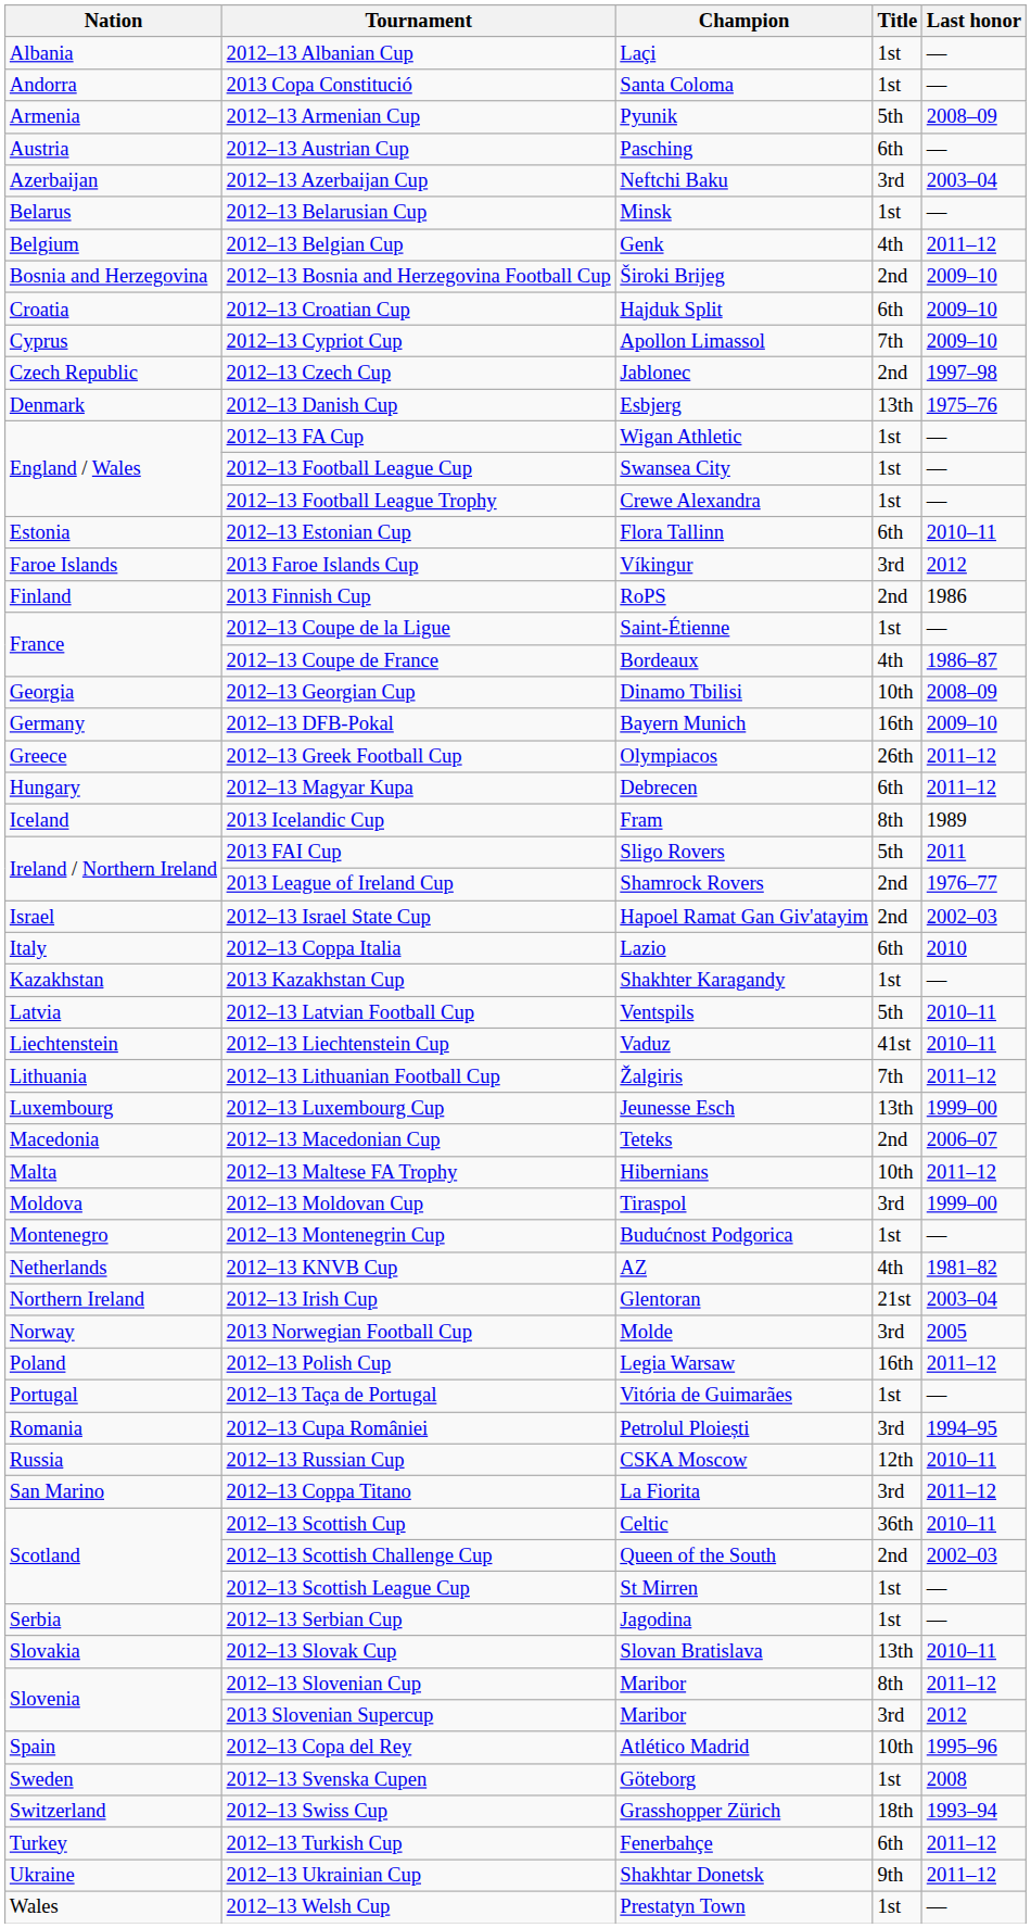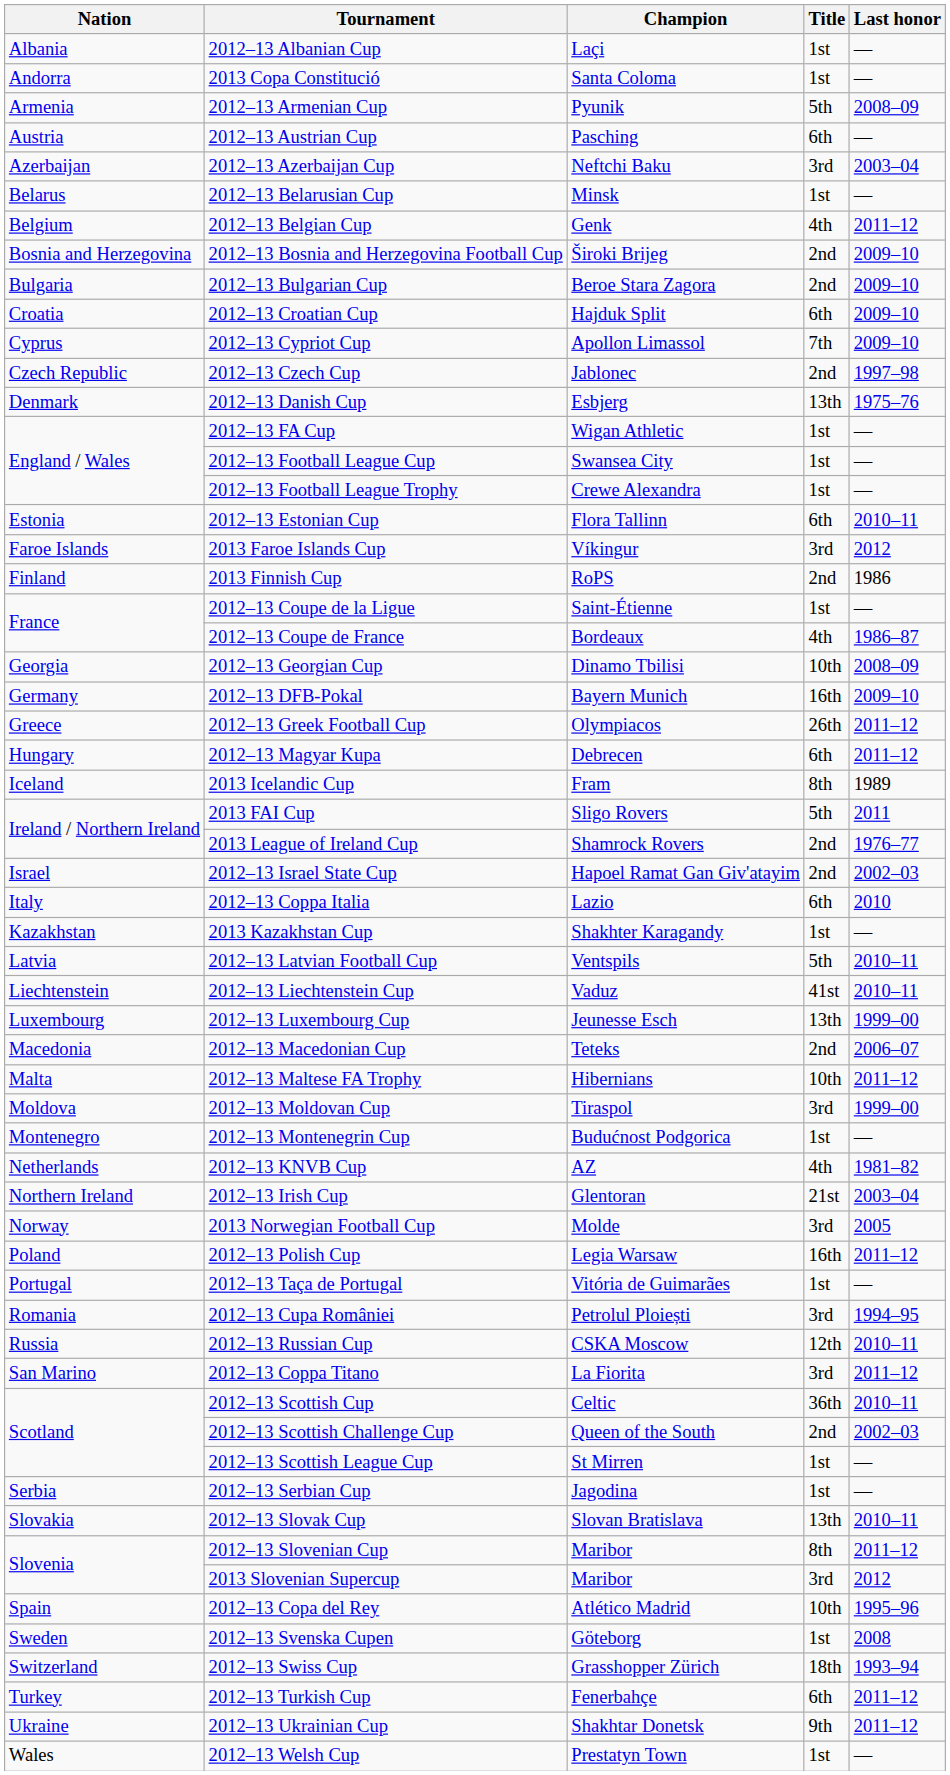 <table class="wikitable sortable">
 <tr>
 <th>Nation</th>
 <th>Tournament</th>
 <th>Champion</th>
 <th>Title</th>
 <th>Last honor</th>
 </tr>
 <tr>
 <td> <a href='#'>Albania</a></td>
 <td><a href='#'>2012–13 Albanian Cup</a></td>
 <td><a href='#'>Laçi</a></td>
 <td>1st</td>
 <td>—</td>
 </tr>
 <tr>
 <td> <a href='#'>Andorra</a></td>
 <td><a href='#'>2013 Copa Constitució</a></td>
 <td><a href='#'>Santa Coloma</a></td>
 <td>1st</td>
 <td>—</td>
 </tr>
 <tr>
 <td> <a href='#'>Armenia</a></td>
 <td><a href='#'>2012–13 Armenian Cup</a></td>
 <td><a href='#'>Pyunik</a></td>
 <td>5th</td>
 <td><a href='#'>2008–09</a></td>
 </tr>
 <tr>
 <td> <a href='#'>Austria</a></td>
 <td><a href='#'>2012–13 Austrian Cup</a></td>
 <td><a href='#'>Pasching</a></td>
 <td>6th</td>
 <td>—</td>
 </tr>
 <tr>
 <td> <a href='#'>Azerbaijan</a></td>
 <td><a href='#'>2012–13 Azerbaijan Cup</a></td>
 <td><a href='#'>Neftchi Baku</a></td>
 <td>3rd</td>
 <td><a href='#'>2003–04</a></td>
 </tr>
 <tr>
 <td> <a href='#'>Belarus</a></td>
 <td><a href='#'>2012–13 Belarusian Cup</a></td>
 <td><a href='#'>Minsk</a></td>
 <td>1st</td>
 <td>—</td>
 </tr>
 <tr>
 <td> <a href='#'>Belgium</a></td>
 <td><a href='#'>2012–13 Belgian Cup</a></td>
 <td><a href='#'>Genk</a></td>
 <td>4th</td>
 <td><a href='#'>2011–12</a></td>
 </tr>
 <tr>
 <td> <a href='#'>Bosnia and Herzegovina</a></td>
 <td><a href='#'>2012–13 Bosnia and Herzegovina Football Cup</a></td>
 <td><a href='#'>Široki Brijeg</a></td>
+<td>2nd</td>
+<td><a href='#'>2009–10</a></td>
+</tr>
+<tr>
+<td> <a href='#'>Bulgaria</a></td>
+<td><a href='#'>2012–13 Bulgarian Cup</a></td>
+<td><a href='#'>Beroe Stara Zagora</a></td>
 <td>2nd</td>
 <td><a href='#'>2009–10</a></td>
 </tr>
 <tr>
 <td> <a href='#'>Croatia</a></td>
 <td><a href='#'>2012–13 Croatian Cup</a></td>
 <td><a href='#'>Hajduk Split</a></td>
 <td>6th</td>
 <td><a href='#'>2009–10</a></td>
 </tr>
 <tr>
 <td> <a href='#'>Cyprus</a></td>
 <td><a href='#'>2012–13 Cypriot Cup</a></td>
 <td><a href='#'>Apollon Limassol</a></td>
 <td>7th</td>
 <td><a href='#'>2009–10</a></td>
 </tr>
 <tr>
 <td> <a href='#'>Czech Republic</a></td>
 <td><a href='#'>2012–13 Czech Cup</a></td>
 <td><a href='#'>Jablonec</a></td>
 <td>2nd</td>
 <td><a href='#'>1997–98</a></td>
 </tr>
 <tr>
 <td> <a href='#'>Denmark</a></td>
 <td><a href='#'>2012–13 Danish Cup</a></td>
 <td><a href='#'>Esbjerg</a></td>
 <td>13th</td>
 <td><a href='#'>1975–76</a></td>
 </tr>
 <tr>
 <td rowspan=3> <a href='#'>England</a> /  <a href='#'>Wales</a></td>
 <td><a href='#'>2012–13 FA Cup</a></td>
 <td><a href='#'>Wigan Athletic</a></td>
 <td>1st</td>
 <td>—</td>
 </tr>
 <tr>
 <td><a href='#'>2012–13 Football League Cup</a></td>
 <td><a href='#'>Swansea City</a></td>
 <td>1st</td>
 <td>—</td>
 </tr>
 <tr>
 <td><a href='#'>2012–13 Football League Trophy</a></td>
 <td><a href='#'>Crewe Alexandra</a></td>
 <td>1st</td>
 <td>—</td>
 </tr>
 <tr>
 <td> <a href='#'>Estonia</a></td>
 <td><a href='#'>2012–13 Estonian Cup</a></td>
 <td><a href='#'>Flora Tallinn</a></td>
 <td>6th</td>
 <td><a href='#'>2010–11</a></td>
 </tr>
 <tr>
 <td> <a href='#'>Faroe Islands</a></td>
 <td><a href='#'>2013 Faroe Islands Cup</a></td>
 <td><a href='#'>Víkingur</a></td>
 <td>3rd</td>
 <td><a href='#'>2012</a></td>
 </tr>
 <tr>
 <td> <a href='#'>Finland</a></td>
 <td><a href='#'>2013 Finnish Cup</a></td>
 <td><a href='#'>RoPS</a></td>
 <td>2nd</td>
 <td>1986</td>
 </tr>
 <tr>
 <td rowspan=2> <a href='#'>France</a></td>
 <td><a href='#'>2012–13 Coupe de la Ligue</a></td>
 <td><a href='#'>Saint-Étienne</a></td>
 <td>1st</td>
 <td>—</td>
 </tr>
 <tr>
 <td><a href='#'>2012–13 Coupe de France</a></td>
 <td><a href='#'>Bordeaux</a></td>
 <td>4th</td>
 <td><a href='#'>1986–87</a></td>
 </tr>
 <tr>
 <td> <a href='#'>Georgia</a></td>
 <td><a href='#'>2012–13 Georgian Cup</a></td>
 <td><a href='#'>Dinamo Tbilisi</a></td>
 <td>10th</td>
 <td><a href='#'>2008–09</a></td>
 </tr>
 <tr>
 <td> <a href='#'>Germany</a></td>
 <td><a href='#'>2012–13 DFB-Pokal</a></td>
 <td><a href='#'>Bayern Munich</a></td>
 <td>16th</td>
 <td><a href='#'>2009–10</a></td>
 </tr>
 <tr>
 <td> <a href='#'>Greece</a></td>
 <td><a href='#'>2012–13 Greek Football Cup</a></td>
 <td><a href='#'>Olympiacos</a></td>
 <td>26th</td>
 <td><a href='#'>2011–12</a></td>
 </tr>
 <tr>
 <td> <a href='#'>Hungary</a></td>
 <td><a href='#'>2012–13 Magyar Kupa</a></td>
 <td><a href='#'>Debrecen</a></td>
 <td>6th</td>
 <td><a href='#'>2011–12</a></td>
 </tr>
 <tr>
 <td> <a href='#'>Iceland</a></td>
 <td><a href='#'>2013 Icelandic Cup</a></td>
 <td><a href='#'>Fram</a></td>
 <td>8th</td>
 <td>1989</td>
 </tr>
 <tr>
 <td rowspan=2> <a href='#'>Ireland</a> /  <a href='#'>Northern Ireland</a></td>
 <td><a href='#'>2013 FAI Cup</a></td>
 <td><a href='#'>Sligo Rovers</a></td>
 <td>5th</td>
 <td><a href='#'>2011</a></td>
 </tr>
 <tr>
 <td><a href='#'>2013 League of Ireland Cup</a></td>
 <td><a href='#'>Shamrock Rovers</a></td>
 <td>2nd</td>
 <td><a href='#'>1976–77</a></td>
 </tr>
 <tr>
 <td> <a href='#'>Israel</a></td>
 <td><a href='#'>2012–13 Israel State Cup</a></td>
 <td><a href='#'>Hapoel Ramat Gan Giv'atayim</a></td>
 <td>2nd</td>
 <td><a href='#'>2002–03</a></td>
 </tr>
 <tr>
 <td> <a href='#'>Italy</a></td>
 <td><a href='#'>2012–13 Coppa Italia</a></td>
 <td><a href='#'>Lazio</a></td>
 <td>6th</td>
 <td><a href='#'>2010</a></td>
 </tr>
 <tr>
 <td> <a href='#'>Kazakhstan</a></td>
 <td><a href='#'>2013 Kazakhstan Cup</a></td>
 <td><a href='#'>Shakhter Karagandy</a></td>
 <td>1st</td>
 <td>—</td>
 </tr>
 <tr>
 <td> <a href='#'>Latvia</a></td>
 <td><a href='#'>2012–13 Latvian Football Cup</a></td>
 <td><a href='#'>Ventspils</a></td>
 <td>5th</td>
 <td><a href='#'>2010–11</a></td>
 </tr>
 <tr>
 <td> <a href='#'>Liechtenstein</a></td>
 <td><a href='#'>2012–13 Liechtenstein Cup</a></td>
 <td><a href='#'>Vaduz</a></td>
 <td>41st</td>
 <td><a href='#'>2010–11</a></td>
-</tr>
-<tr>
-<td> <a href='#'>Lithuania</a></td>
-<td><a href='#'>2012–13 Lithuanian Football Cup</a></td>
-<td><a href='#'>Žalgiris</a></td>
-<td>7th</td>
-<td><a href='#'>2011–12</a></td>
 </tr>
 <tr>
 <td> <a href='#'>Luxembourg</a></td>
 <td><a href='#'>2012–13 Luxembourg Cup</a></td>
 <td><a href='#'>Jeunesse Esch</a></td>
 <td>13th</td>
 <td><a href='#'>1999–00</a></td>
 </tr>
 <tr>
 <td> <a href='#'>Macedonia</a></td>
 <td><a href='#'>2012–13 Macedonian Cup</a></td>
 <td><a href='#'>Teteks</a></td>
 <td>2nd</td>
 <td><a href='#'>2006–07</a></td>
 </tr>
 <tr>
 <td> <a href='#'>Malta</a></td>
 <td><a href='#'>2012–13 Maltese FA Trophy</a></td>
 <td><a href='#'>Hibernians</a></td>
 <td>10th</td>
 <td><a href='#'>2011–12</a></td>
 </tr>
 <tr>
 <td> <a href='#'>Moldova</a></td>
 <td><a href='#'>2012–13 Moldovan Cup</a></td>
 <td><a href='#'>Tiraspol</a></td>
 <td>3rd</td>
 <td><a href='#'>1999–00</a></td>
 </tr>
 <tr>
 <td> <a href='#'>Montenegro</a></td>
 <td><a href='#'>2012–13 Montenegrin Cup</a></td>
 <td><a href='#'>Budućnost Podgorica</a></td>
 <td>1st</td>
 <td>—</td>
 </tr>
 <tr>
 <td> <a href='#'>Netherlands</a></td>
 <td><a href='#'>2012–13 KNVB Cup</a></td>
 <td><a href='#'>AZ</a></td>
 <td>4th</td>
 <td><a href='#'>1981–82</a></td>
 </tr>
 <tr>
 <td> <a href='#'>Northern Ireland</a></td>
 <td><a href='#'>2012–13 Irish Cup</a></td>
 <td><a href='#'>Glentoran</a></td>
 <td>21st</td>
 <td><a href='#'>2003–04</a></td>
 </tr>
 <tr>
 <td> <a href='#'>Norway</a></td>
 <td><a href='#'>2013 Norwegian Football Cup</a></td>
 <td><a href='#'>Molde</a></td>
 <td>3rd</td>
 <td><a href='#'>2005</a></td>
 </tr>
 <tr>
 <td> <a href='#'>Poland</a></td>
 <td><a href='#'>2012–13 Polish Cup</a></td>
 <td><a href='#'>Legia Warsaw</a></td>
 <td>16th</td>
 <td><a href='#'>2011–12</a></td>
 </tr>
 <tr>
 <td> <a href='#'>Portugal</a></td>
 <td><a href='#'>2012–13 Taça de Portugal</a></td>
 <td><a href='#'>Vitória de Guimarães</a></td>
 <td>1st</td>
 <td>—</td>
 </tr>
 <tr>
 <td> <a href='#'>Romania</a></td>
 <td><a href='#'>2012–13 Cupa României</a></td>
 <td><a href='#'>Petrolul Ploiești</a></td>
 <td>3rd</td>
 <td><a href='#'>1994–95</a></td>
 </tr>
 <tr>
 <td> <a href='#'>Russia</a></td>
 <td><a href='#'>2012–13 Russian Cup</a></td>
 <td><a href='#'>CSKA Moscow</a></td>
 <td>12th</td>
 <td><a href='#'>2010–11</a></td>
 </tr>
 <tr>
 <td> <a href='#'>San Marino</a></td>
 <td><a href='#'>2012–13 Coppa Titano</a></td>
 <td><a href='#'>La Fiorita</a></td>
 <td>3rd</td>
 <td><a href='#'>2011–12</a></td>
 </tr>
 <tr>
 <td rowspan=3> <a href='#'>Scotland</a></td>
 <td><a href='#'>2012–13 Scottish Cup</a></td>
 <td><a href='#'>Celtic</a></td>
 <td>36th</td>
 <td><a href='#'>2010–11</a></td>
 </tr>
 <tr>
 <td><a href='#'>2012–13 Scottish Challenge Cup</a></td>
 <td><a href='#'>Queen of the South</a></td>
 <td>2nd</td>
 <td><a href='#'>2002–03</a></td>
 </tr>
 <tr>
 <td><a href='#'>2012–13 Scottish League Cup</a></td>
 <td><a href='#'>St Mirren</a></td>
 <td>1st</td>
 <td>—</td>
 </tr>
 <tr>
 <td> <a href='#'>Serbia</a></td>
 <td><a href='#'>2012–13 Serbian Cup</a></td>
 <td><a href='#'>Jagodina</a></td>
 <td>1st</td>
 <td>—</td>
 </tr>
 <tr>
 <td> <a href='#'>Slovakia</a></td>
 <td><a href='#'>2012–13 Slovak Cup</a></td>
 <td><a href='#'>Slovan Bratislava</a></td>
 <td>13th</td>
 <td><a href='#'>2010–11</a></td>
 </tr>
 <tr>
 <td rowspan=2> <a href='#'>Slovenia</a></td>
 <td><a href='#'>2012–13 Slovenian Cup</a></td>
 <td><a href='#'>Maribor</a></td>
 <td>8th</td>
 <td><a href='#'>2011–12</a></td>
 </tr>
 <tr>
 <td><a href='#'>2013 Slovenian Supercup</a></td>
 <td><a href='#'>Maribor</a></td>
 <td>3rd</td>
 <td><a href='#'>2012</a></td>
 </tr>
 <tr>
 <td> <a href='#'>Spain</a></td>
 <td><a href='#'>2012–13 Copa del Rey</a></td>
 <td><a href='#'>Atlético Madrid</a></td>
 <td>10th</td>
 <td><a href='#'>1995–96</a></td>
 </tr>
 <tr>
 <td> <a href='#'>Sweden</a></td>
 <td><a href='#'>2012–13 Svenska Cupen</a></td>
 <td><a href='#'>Göteborg</a></td>
 <td>1st</td>
 <td><a href='#'>2008</a></td>
 </tr>
 <tr>
 <td> <a href='#'>Switzerland</a></td>
 <td><a href='#'>2012–13 Swiss Cup</a></td>
 <td><a href='#'>Grasshopper Zürich</a></td>
 <td>18th</td>
 <td><a href='#'>1993–94</a></td>
 </tr>
 <tr>
 <td> <a href='#'>Turkey</a></td>
 <td><a href='#'>2012–13 Turkish Cup</a></td>
 <td><a href='#'>Fenerbahçe</a></td>
 <td>6th</td>
 <td><a href='#'>2011–12</a></td>
 </tr>
 <tr>
 <td> <a href='#'>Ukraine</a></td>
 <td><a href='#'>2012–13 Ukrainian Cup</a></td>
 <td><a href='#'>Shakhtar Donetsk</a></td>
 <td>9th</td>
 <td><a href='#'>2011–12</a></td>
 </tr>
 <tr>
 <td> Wales</td>
 <td><a href='#'>2012–13 Welsh Cup</a></td>
 <td><a href='#'>Prestatyn Town</a></td>
 <td>1st</td>
 <td>—</td>
 </tr>
 </table>
